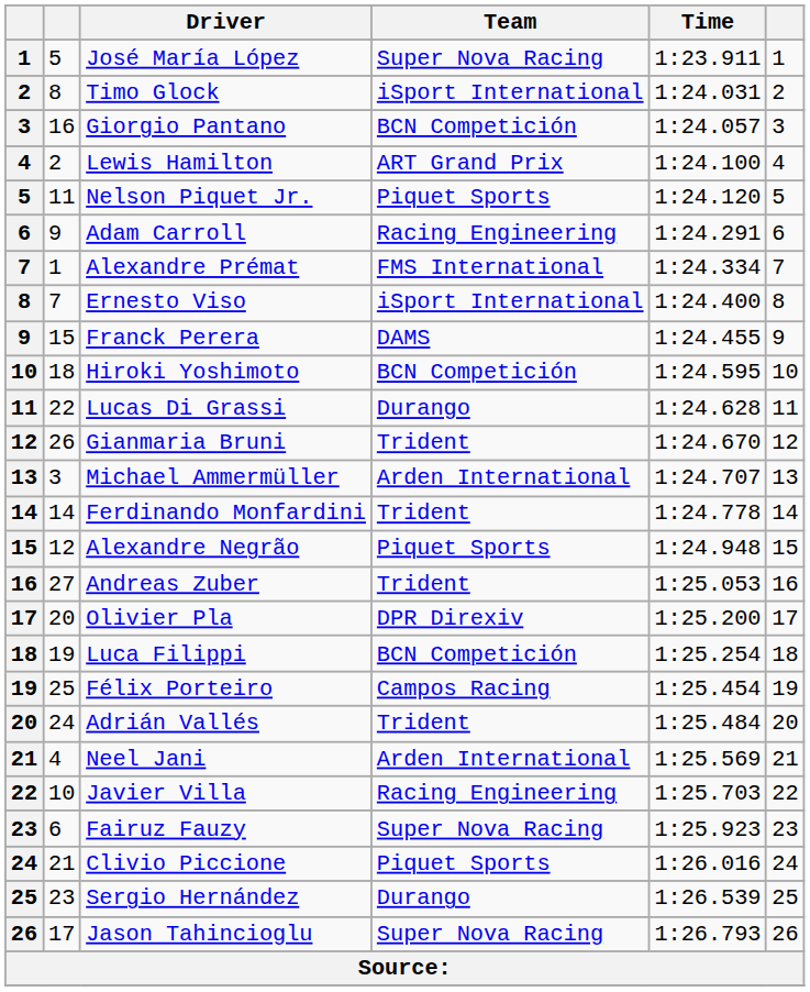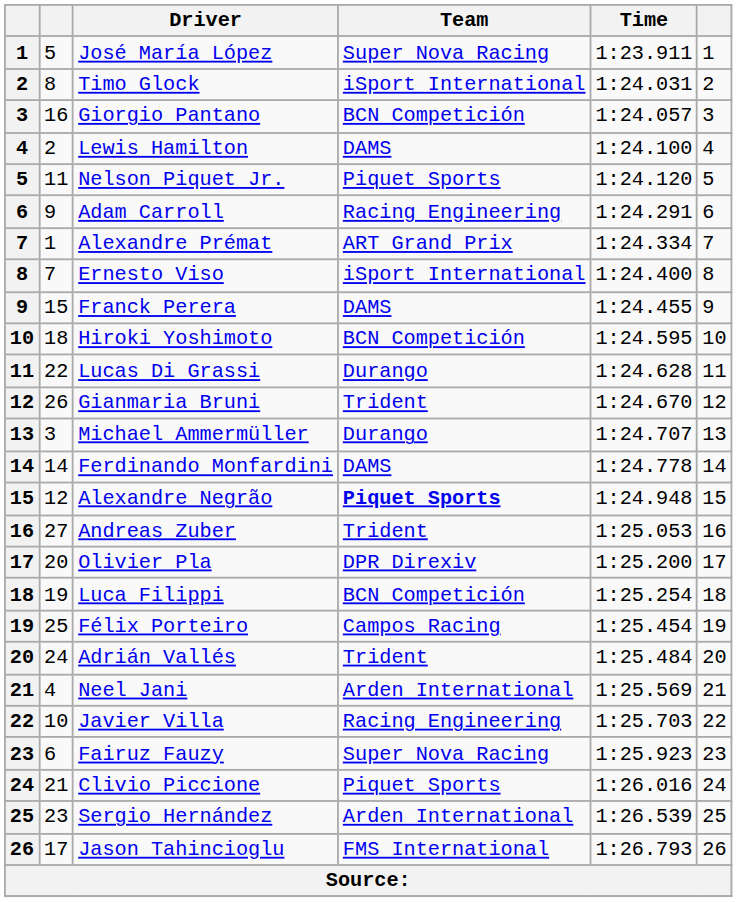 <table class="wikitable" style="font-size:85%">
 <tr>
 <th></th>
 <th></th>
 <th>Driver</th>
 <th>Team</th>
 <th>Time</th>
 <th></th>
 </tr>
 <tr>
 <th>1</th>
 <td>5</td>
 <td> <a href='#'>José María López</a></td>
 <td><a href='#'>Super Nova Racing</a></td>
 <td>1:23.911</td>
 <td>1</td>
 </tr>
 <tr>
 <th>2</th>
 <td>8</td>
 <td> <a href='#'>Timo Glock</a></td>
 <td><a href='#'>iSport International</a></td>
 <td>1:24.031</td>
 <td>2</td>
 </tr>
 <tr>
 <th>3</th>
 <td>16</td>
 <td> <a href='#'>Giorgio Pantano</a></td>
 <td><a href='#'>BCN Competición</a></td>
 <td>1:24.057</td>
 <td>3</td>
 </tr>
 <tr>
 <th>4</th>
 <td>2</td>
 <td> <a href='#'>Lewis Hamilton</a></td>
-<td><a href='#'>ART Grand Prix</a></td>
+<td><a href='#'>DAMS</a></td>
 <td>1:24.100</td>
 <td>4</td>
 </tr>
 <tr>
 <th>5</th>
 <td>11</td>
 <td> <a href='#'>Nelson Piquet Jr.</a></td>
 <td><a href='#'>Piquet Sports</a></td>
 <td>1:24.120</td>
 <td>5</td>
 </tr>
 <tr>
 <th>6</th>
 <td>9</td>
 <td> <a href='#'>Adam Carroll</a></td>
 <td><a href='#'>Racing Engineering</a></td>
 <td>1:24.291</td>
 <td>6</td>
 </tr>
 <tr>
 <th>7</th>
 <td>1</td>
 <td> <a href='#'>Alexandre Prémat</a></td>
-<td><a href='#'>FMS International</a></td>
+<td><a href='#'>ART Grand Prix</a></td>
 <td>1:24.334</td>
 <td>7</td>
 </tr>
 <tr>
 <th>8</th>
 <td>7</td>
 <td> <a href='#'>Ernesto Viso</a></td>
 <td><a href='#'>iSport International</a></td>
 <td>1:24.400</td>
 <td>8</td>
 </tr>
 <tr>
 <th>9</th>
 <td>15</td>
 <td> <a href='#'>Franck Perera</a></td>
 <td><a href='#'>DAMS</a></td>
 <td>1:24.455</td>
 <td>9</td>
 </tr>
 <tr>
 <th>10</th>
 <td>18</td>
 <td> <a href='#'>Hiroki Yoshimoto</a></td>
 <td><a href='#'>BCN Competición</a></td>
 <td>1:24.595</td>
 <td>10</td>
 </tr>
 <tr>
 <th>11</th>
 <td>22</td>
 <td> <a href='#'>Lucas Di Grassi</a></td>
 <td><a href='#'>Durango</a></td>
 <td>1:24.628</td>
 <td>11</td>
 </tr>
 <tr>
 <th>12</th>
 <td>26</td>
 <td> <a href='#'>Gianmaria Bruni</a></td>
 <td><a href='#'>Trident</a></td>
 <td>1:24.670</td>
 <td>12</td>
 </tr>
 <tr>
 <th>13</th>
 <td>3</td>
 <td> <a href='#'>Michael Ammermüller</a></td>
-<td><a href='#'>Arden International</a></td>
+<td><a href='#'>Durango</a></td>
 <td>1:24.707</td>
 <td>13</td>
 </tr>
 <tr>
 <th>14</th>
 <td>14</td>
 <td> <a href='#'>Ferdinando Monfardini</a></td>
-<td><a href='#'>Trident</a></td>
+<td><a href='#'>DAMS</a></td>
 <td>1:24.778</td>
 <td>14</td>
 </tr>
 <tr>
 <th>15</th>
 <td>12</td>
 <td> <a href='#'>Alexandre Negrão</a></td>
-<td><a href='#'>Piquet Sports</a></td>
+<td><strong><a href='#'>Piquet Sports</a></strong></td>
 <td>1:24.948</td>
 <td>15</td>
 </tr>
 <tr>
 <th>16</th>
 <td>27</td>
 <td> <a href='#'>Andreas Zuber</a></td>
 <td><a href='#'>Trident</a></td>
 <td>1:25.053</td>
 <td>16</td>
 </tr>
 <tr>
 <th>17</th>
 <td>20</td>
 <td> <a href='#'>Olivier Pla</a></td>
 <td><a href='#'>DPR Direxiv</a></td>
 <td>1:25.200</td>
 <td>17</td>
 </tr>
 <tr>
 <th>18</th>
 <td>19</td>
 <td> <a href='#'>Luca Filippi</a></td>
 <td><a href='#'>BCN Competición</a></td>
 <td>1:25.254</td>
 <td>18</td>
 </tr>
 <tr>
 <th>19</th>
 <td>25</td>
 <td> <a href='#'>Félix Porteiro</a></td>
 <td><a href='#'>Campos Racing</a></td>
 <td>1:25.454</td>
 <td>19</td>
 </tr>
 <tr>
 <th>20</th>
 <td>24</td>
 <td> <a href='#'>Adrián Vallés</a></td>
 <td><a href='#'>Trident</a></td>
 <td>1:25.484</td>
 <td>20</td>
 </tr>
 <tr>
 <th>21</th>
 <td>4</td>
 <td> <a href='#'>Neel Jani</a></td>
 <td><a href='#'>Arden International</a></td>
 <td>1:25.569</td>
 <td>21</td>
 </tr>
 <tr>
 <th>22</th>
 <td>10</td>
 <td> <a href='#'>Javier Villa</a></td>
 <td><a href='#'>Racing Engineering</a></td>
 <td>1:25.703</td>
 <td>22</td>
 </tr>
 <tr>
 <th>23</th>
 <td>6</td>
 <td> <a href='#'>Fairuz Fauzy</a></td>
 <td><a href='#'>Super Nova Racing</a></td>
 <td>1:25.923</td>
 <td>23</td>
 </tr>
 <tr>
 <th>24</th>
 <td>21</td>
 <td> <a href='#'>Clivio Piccione</a></td>
 <td><a href='#'>Piquet Sports</a></td>
 <td>1:26.016</td>
 <td>24</td>
 </tr>
 <tr>
 <th>25</th>
 <td>23</td>
 <td> <a href='#'>Sergio Hernández</a></td>
-<td><a href='#'>Durango</a></td>
+<td><a href='#'>Arden International</a></td>
 <td>1:26.539</td>
 <td>25</td>
 </tr>
 <tr>
 <th>26</th>
 <td>17</td>
 <td> <a href='#'>Jason Tahincioglu</a></td>
-<td><a href='#'>Super Nova Racing</a></td>
+<td><a href='#'>FMS International</a></td>
 <td>1:26.793</td>
 <td>26</td>
 </tr>
 <tr>
 <th colspan="6">Source:</th>
 </tr>
 <tr>
 </tr>
 </table>
